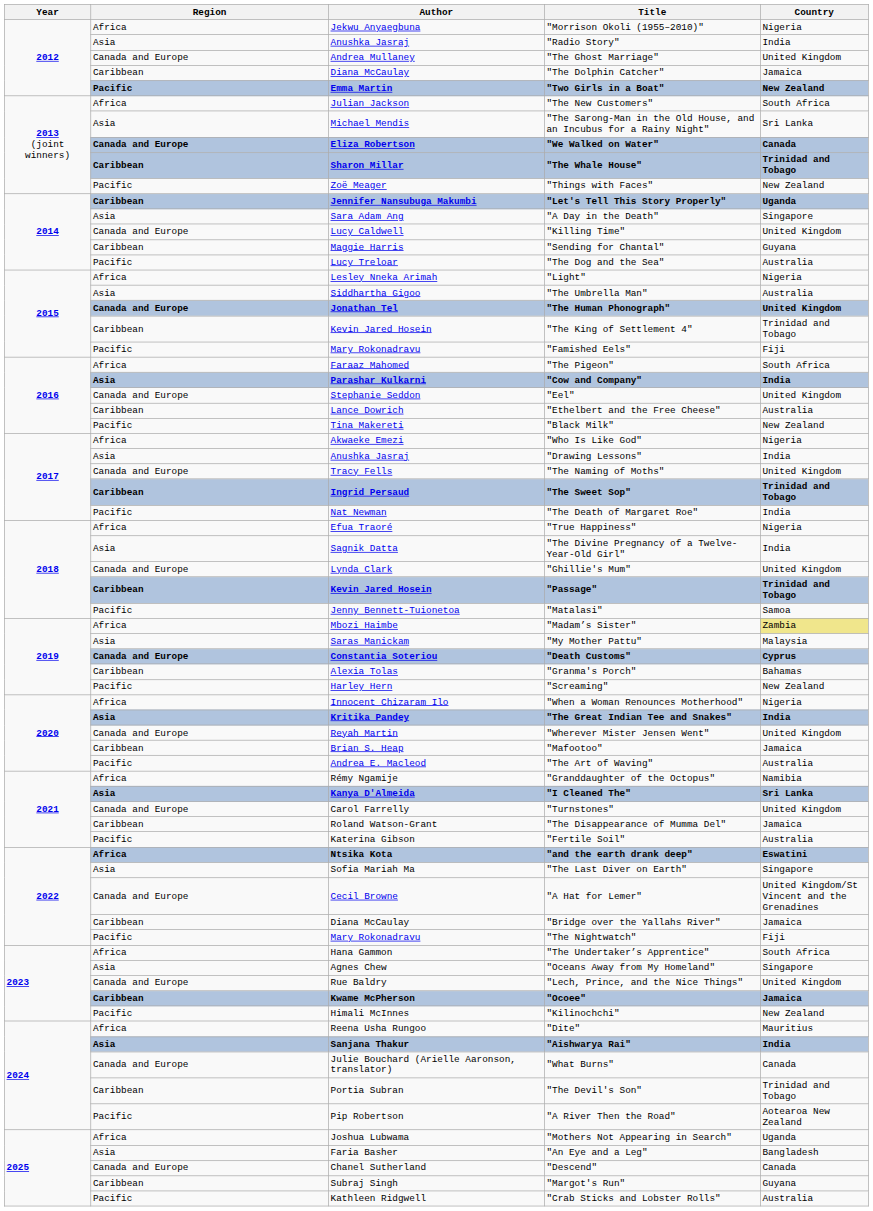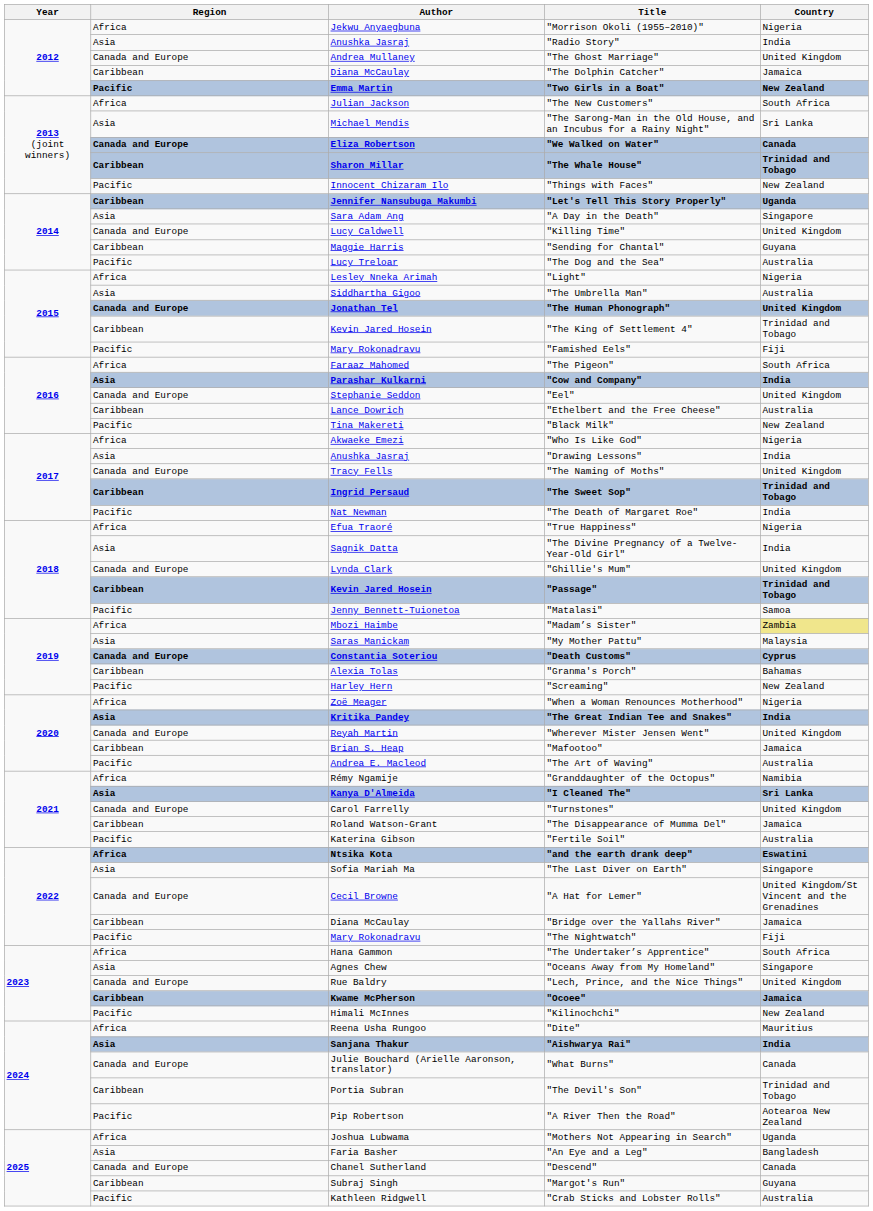 <table class="wikitable" style="width:95%;">
 <tr>
 <th style="width:8%;">Year</th>
 <th style="width:22%;">Region</th>
 <th style="width:20%;">Author</th>
 <th style="width:20%;">Title</th>
 <th style="width:10%;">Country</th>
 </tr>
 <tr>
 <td rowspan="5" style="text-align:center;"><strong><a href='#'>2012</a></strong></td>
 <td>Africa</td>
 <td><a href='#'>Jekwu Anyaegbuna</a></td>
 <td>"Morrison Okoli (1955–2010)"</td>
 <td>Nigeria</td>
 </tr>
 <tr>
 <td>Asia</td>
 <td><a href='#'>Anushka Jasraj</a></td>
 <td>"Radio Story"</td>
 <td>India</td>
 </tr>
 <tr>
 <td>Canada and Europe</td>
 <td><a href='#'>Andrea Mullaney</a></td>
 <td>"The Ghost Marriage"</td>
 <td>United Kingdom</td>
 </tr>
 <tr>
 <td>Caribbean</td>
 <td><a href='#'>Diana McCaulay</a></td>
 <td>"The Dolphin Catcher"</td>
 <td>Jamaica</td>
 </tr>
 <tr>
 <td style="background:#B0C4DE;"><strong> Pacific </strong></td>
 <td style="background:#B0C4DE;"><strong>  <a href='#'>Emma Martin</a> </strong></td>
 <td style="background:#B0C4DE;"><strong>  "Two Girls in a Boat" </strong></td>
 <td style="background:#B0C4DE;"><strong>  New Zealand </strong></td>
 </tr>
 <tr>
 <td rowspan="5" style="text-align:center;"><strong><a href='#'>2013</a></strong><br>(joint winners)</td>
 <td>Africa</td>
 <td><a href='#'>Julian Jackson</a></td>
 <td>"The New Customers"</td>
 <td>South Africa</td>
 </tr>
 <tr>
 <td>Asia</td>
 <td><a href='#'>Michael Mendis</a></td>
 <td>"The Sarong-Man in the Old House, and an Incubus for a Rainy Night"</td>
 <td>Sri Lanka</td>
 </tr>
 <tr style="background:#B0C4DE;">
 <td><strong>   Canada and Europe </strong></td>
 <td><strong>   <a href='#'>Eliza Robertson</a></strong></td>
 <td><strong>   "We Walked on Water"</strong></td>
 <td><strong>   Canada</strong></td>
 </tr>
 <tr style="background:#B0C4DE;">
 <td><strong>   Caribbean </strong></td>
 <td><strong>   <a href='#'>Sharon Millar</a></strong></td>
 <td><strong>   "The Whale House"</strong></td>
 <td><strong>   Trinidad and Tobago</strong></td>
 </tr>
 <tr>
 <td>Pacific</td>
-<td><a href='#'>Zoë Meager</a></td>
+<td><a href='#'>Innocent Chizaram Ilo</a></td>
 <td>"Things with Faces"</td>
 <td>New Zealand</td>
 </tr>
 <tr>
 <td rowspan="5" style="text-align:center;"><strong><a href='#'>2014</a></strong></td>
 <td style="background:#B0C4DE;"><strong>Caribbean</strong></td>
 <td style="background:#B0C4DE;"><strong>  <a href='#'>Jennifer Nansubuga Makumbi</a> </strong></td>
 <td style="background:#B0C4DE;"><strong>  "Let's Tell This Story Properly" </strong></td>
 <td style="background:#B0C4DE;"><strong>  Uganda </strong></td>
 </tr>
 <tr>
 <td>Asia</td>
 <td><a href='#'>Sara Adam Ang</a></td>
 <td>"A Day in the Death"</td>
 <td>Singapore</td>
 </tr>
 <tr>
 <td>Canada and Europe</td>
 <td><a href='#'>Lucy Caldwell</a></td>
 <td>"Killing Time"</td>
 <td>United Kingdom</td>
 </tr>
 <tr>
 <td>Caribbean</td>
 <td><a href='#'>Maggie Harris</a></td>
 <td>"Sending for Chantal"</td>
 <td>Guyana</td>
 </tr>
 <tr>
 <td>Pacific</td>
 <td><a href='#'>Lucy Treloar</a></td>
 <td>"The Dog and the Sea"</td>
 <td>Australia</td>
 </tr>
 <tr>
 <td rowspan="5" style="text-align:center;"><strong><a href='#'>2015</a></strong></td>
 <td>Africa</td>
 <td><a href='#'>Lesley Nneka Arimah</a></td>
 <td>"Light"</td>
 <td>Nigeria</td>
 </tr>
 <tr>
 <td>Asia</td>
 <td><a href='#'>Siddhartha Gigoo</a></td>
 <td>"The Umbrella Man"</td>
 <td>Australia</td>
 </tr>
 <tr>
 <td style="background:#B0C4DE;"><strong> Canada and Europe </strong></td>
 <td style="background:#B0C4DE;"><strong> <a href='#'>Jonathan Tel</a> </strong></td>
 <td style="background:#B0C4DE;"><strong>  "The Human Phonograph" </strong></td>
 <td style="background:#B0C4DE;"><strong>  United Kingdom </strong></td>
 </tr>
 <tr>
 <td>Caribbean</td>
 <td><a href='#'>Kevin Jared Hosein</a></td>
 <td>"The King of Settlement 4"</td>
 <td>Trinidad and Tobago</td>
 </tr>
 <tr>
 <td>Pacific</td>
 <td><a href='#'>Mary Rokonadravu</a></td>
 <td>"Famished Eels"</td>
 <td>Fiji</td>
 </tr>
 <tr>
 <td rowspan="5" style="text-align:center;"><strong><a href='#'>2016</a></strong> </td>
 <td>Africa</td>
 <td><a href='#'>Faraaz Mahomed</a></td>
 <td>"The Pigeon"</td>
 <td>South Africa</td>
 </tr>
 <tr>
 <td style="background:#B0C4DE;"><strong> Asia </strong></td>
 <td style="background:#B0C4DE;"><strong>  <a href='#'>Parashar Kulkarni</a> </strong></td>
 <td style="background:#B0C4DE;"><strong>  "Cow and Company" </strong></td>
 <td style="background:#B0C4DE;"><strong>  India </strong></td>
 </tr>
 <tr>
 <td>Canada and Europe</td>
 <td><a href='#'>Stephanie Seddon</a></td>
 <td>"Eel"</td>
 <td>United Kingdom</td>
 </tr>
 <tr>
 <td>Caribbean</td>
 <td><a href='#'>Lance Dowrich</a></td>
 <td>"Ethelbert and the Free Cheese"</td>
 <td>Australia</td>
 </tr>
 <tr>
 <td>Pacific</td>
 <td><a href='#'>Tina Makereti</a></td>
 <td>"Black Milk"</td>
 <td>New Zealand</td>
 </tr>
 <tr>
 <td rowspan="5" style="text-align:center;"><strong><a href='#'>2017</a></strong></td>
 <td>Africa</td>
 <td><a href='#'>Akwaeke Emezi</a></td>
 <td>"Who Is Like God"</td>
 <td>Nigeria</td>
 </tr>
 <tr>
 <td>Asia</td>
 <td><a href='#'>Anushka Jasraj</a></td>
 <td>"Drawing Lessons"</td>
 <td>India</td>
 </tr>
 <tr>
 <td>Canada and Europe</td>
 <td><a href='#'>Tracy Fells</a></td>
 <td>"The Naming of Moths"</td>
 <td>United Kingdom</td>
 </tr>
 <tr>
 <td style="background:#B0C4DE;"><strong> Caribbean </strong></td>
 <td style="background:#B0C4DE;"><strong> <a href='#'>Ingrid Persaud</a> </strong></td>
 <td style="background:#B0C4DE;"><strong> "The Sweet Sop" </strong></td>
 <td style="background:#B0C4DE;"><strong> Trinidad and Tobago </strong></td>
 </tr>
 <tr>
 <td>Pacific</td>
 <td><a href='#'>Nat Newman</a></td>
 <td>"The Death of Margaret Roe"</td>
 <td>India</td>
 </tr>
 <tr>
 <td rowspan="5" style="text-align:center;"><strong><a href='#'>2018</a></strong></td>
 <td>Africa</td>
 <td><a href='#'>Efua Traoré</a></td>
 <td>"True Happiness"</td>
 <td>Nigeria</td>
 </tr>
 <tr>
 <td>Asia</td>
 <td><a href='#'>Sagnik Datta</a></td>
 <td>"The Divine Pregnancy of a Twelve-Year-Old Girl"</td>
 <td>India</td>
 </tr>
 <tr>
 <td>Canada and Europe</td>
 <td><a href='#'>Lynda Clark</a></td>
 <td>"Ghillie's Mum"</td>
 <td>United Kingdom</td>
 </tr>
 <tr>
 <td style="background:#B0C4DE;"><strong> Caribbean </strong></td>
 <td style="background:#B0C4DE;"><strong> <a href='#'>Kevin Jared Hosein</a> </strong></td>
 <td style="background:#B0C4DE;"><strong> "Passage" </strong></td>
 <td style="background:#B0C4DE;"><strong> Trinidad and Tobago </strong></td>
 </tr>
 <tr>
 <td>Pacific</td>
 <td><a href='#'>Jenny Bennett-Tuionetoa</a></td>
 <td>"Matalasi"</td>
 <td>Samoa</td>
 </tr>
 <tr>
 <td rowspan="5" style="text-align:center;"><strong><a href='#'>2019</a></strong></td>
 <td>Africa</td>
 <td><a href='#'>Mbozi Haimbe</a></td>
 <td>"Madam’s Sister"</td>
 <td style="background: khaki;">Zambia</td>
 </tr>
 <tr>
 <td>Asia</td>
 <td><a href='#'>Saras Manickam</a></td>
 <td>"My Mother Pattu"</td>
 <td>Malaysia</td>
 </tr>
 <tr>
 <td style="background:#B0C4DE;"><strong>Canada and Europe</strong></td>
 <td style="background:#B0C4DE;"><strong><a href='#'>Constantia Soteriou</a></strong></td>
 <td style="background:#B0C4DE;"><strong>"Death Customs"</strong></td>
 <td style="background:#B0C4DE;"><strong>Cyprus</strong></td>
 </tr>
 <tr>
 <td>Caribbean</td>
 <td><a href='#'>Alexia Tolas</a></td>
 <td>"Granma's Porch"</td>
 <td>Bahamas</td>
 </tr>
 <tr>
 <td>Pacific</td>
 <td><a href='#'>Harley Hern</a></td>
 <td>"Screaming"</td>
 <td>New Zealand</td>
 </tr>
 <tr>
 <td rowspan="5" style="text-align:center;"><strong><a href='#'>2020</a></strong></td>
 <td>Africa</td>
-<td><a href='#'>Innocent Chizaram Ilo</a></td>
+<td><a href='#'>Zoë Meager</a></td>
 <td>"When a Woman Renounces Motherhood"</td>
 <td>Nigeria</td>
 </tr>
 <tr>
 <td style="background:#B0C4DE;"><strong>Asia</strong></td>
 <td style="background:#B0C4DE;"><strong><a href='#'>Kritika Pandey</a></strong></td>
 <td style="background:#B0C4DE;"><strong>"The Great Indian Tee and Snakes"</strong></td>
 <td style="background:#B0C4DE;"><strong>India</strong></td>
 </tr>
 <tr>
 <td>Canada and Europe</td>
 <td><a href='#'>Reyah Martin</a></td>
 <td>"Wherever Mister Jensen Went"</td>
 <td>United Kingdom</td>
 </tr>
 <tr>
 <td>Caribbean</td>
 <td><a href='#'>Brian S. Heap</a></td>
 <td>"Mafootoo"</td>
 <td>Jamaica</td>
 </tr>
 <tr>
 <td>Pacific</td>
 <td><a href='#'>Andrea E. Macleod</a></td>
 <td>"The Art of Waving"</td>
 <td>Australia</td>
 </tr>
 <tr>
 <td rowspan="5" style="text-align:center;"><strong><a href='#'>2021</a></strong></td>
 <td>Africa</td>
 <td>Rémy Ngamije</td>
 <td>"Granddaughter of the Octopus"</td>
 <td>Namibia</td>
 </tr>
 <tr>
 <td style="background:#B0C4DE;"><strong>Asia</strong></td>
 <td style="background:#B0C4DE;"><strong><a href='#'>Kanya D'Almeida</a></strong></td>
 <td style="background:#B0C4DE;"><strong>"I Cleaned The"</strong></td>
 <td style="background:#B0C4DE;"><strong>Sri Lanka</strong></td>
 </tr>
 <tr>
 <td>Canada and Europe</td>
 <td>Carol Farrelly</td>
 <td>"Turnstones"</td>
 <td>United Kingdom</td>
 </tr>
 <tr>
 <td>Caribbean</td>
 <td>Roland Watson-Grant</td>
 <td>"The Disappearance of Mumma Del"</td>
 <td>Jamaica</td>
 </tr>
 <tr>
 <td>Pacific</td>
 <td>Katerina Gibson</td>
 <td>"Fertile Soil"</td>
 <td>Australia</td>
 </tr>
 <tr>
 <td rowspan="5" style="text-align:center;"><strong><a href='#'>2022</a></strong></td>
 <td style="background:#B0C4DE;"><strong>Africa</strong></td>
 <td style="background:#B0C4DE;"><strong>Ntsika Kota</strong></td>
 <td style="background:#B0C4DE;"><strong>"and the earth drank deep"</strong></td>
 <td style="background:#B0C4DE;"><strong>Eswatini</strong></td>
 </tr>
 <tr>
 <td>Asia</td>
 <td>Sofia Mariah Ma</td>
 <td>"The Last Diver on Earth"</td>
 <td>Singapore</td>
 </tr>
 <tr>
 <td>Canada and Europe</td>
 <td><a href='#'>Cecil Browne</a></td>
 <td>"A Hat for Lemer"</td>
 <td>United Kingdom/St Vincent and the Grenadines</td>
 </tr>
 <tr>
 <td>Caribbean</td>
 <td>Diana McCaulay</td>
 <td>"Bridge over the Yallahs River"</td>
 <td>Jamaica</td>
 </tr>
 <tr>
 <td>Pacific</td>
 <td><a href='#'>Mary Rokonadravu</a></td>
 <td>"The Nightwatch"</td>
 <td>Fiji</td>
 </tr>
 <tr>
 <td rowspan="5"><strong><a href='#'>2023</a></strong></td>
 <td>Africa</td>
 <td>Hana Gammon</td>
 <td>"The Undertaker’s Apprentice"</td>
 <td>South Africa</td>
 </tr>
 <tr>
 <td>Asia</td>
 <td>Agnes Chew</td>
 <td>"Oceans Away from My Homeland"</td>
 <td>Singapore</td>
 </tr>
 <tr>
 <td>Canada and Europe</td>
 <td>Rue Baldry</td>
 <td>"Lech, Prince, and the Nice Things"</td>
 <td>United Kingdom</td>
 </tr>
 <tr>
 <td style="background:#B0C4DE;"><strong>Caribbean</strong></td>
 <td style="background:#B0C4DE;"><strong>Kwame McPherson</strong></td>
 <td style="background:#B0C4DE;"><strong>"Ocoee"</strong></td>
 <td style="background:#B0C4DE;"><strong>Jamaica</strong></td>
 </tr>
 <tr>
 <td>Pacific</td>
 <td>Himali McInnes</td>
 <td>"Kilinochchi"</td>
 <td>New Zealand</td>
 </tr>
 <tr>
 <td rowspan="5"><a href='#'><strong>2024</strong></a></td>
 <td>Africa</td>
 <td>Reena Usha Rungoo</td>
 <td>"Dite"</td>
 <td>Mauritius</td>
 </tr>
 <tr>
 <td style="background:#B0C4DE;"><strong>Asia</strong></td>
 <td style="background:#B0C4DE;"><strong>Sanjana Thakur</strong></td>
 <td style="background:#B0C4DE;"><strong>"Aishwarya Rai"</strong></td>
 <td style="background:#B0C4DE;"><strong>India</strong></td>
 </tr>
 <tr>
 <td>Canada and Europe</td>
 <td>Julie Bouchard (Arielle Aaronson, translator)</td>
 <td>"What Burns"</td>
 <td>Canada</td>
 </tr>
 <tr>
 <td>Caribbean</td>
 <td>Portia Subran</td>
 <td>"The Devil's Son"</td>
 <td>Trinidad and Tobago</td>
 </tr>
 <tr>
 <td>Pacific</td>
 <td>Pip Robertson</td>
 <td>"A River Then the Road"</td>
 <td>Aotearoa New Zealand</td>
 </tr>
 <tr>
 <td rowspan="5"><a href='#'><strong>2025</strong></a></td>
 <td>Africa</td>
 <td>Joshua Lubwama</td>
 <td>"Mothers Not Appearing in Search"</td>
 <td>Uganda</td>
 </tr>
 <tr>
 <td>Asia</td>
 <td>Faria Basher</td>
 <td>"An Eye and a Leg"</td>
 <td>Bangladesh</td>
 </tr>
 <tr>
 <td>Canada and Europe</td>
 <td>Chanel Sutherland</td>
 <td>"Descend"</td>
 <td>Canada</td>
 </tr>
 <tr>
 <td>Caribbean</td>
 <td>Subraj Singh</td>
 <td>"Margot's Run"</td>
 <td>Guyana</td>
 </tr>
 <tr>
 <td>Pacific</td>
 <td>Kathleen Ridgwell</td>
 <td>"Crab Sticks and Lobster Rolls"</td>
 <td>Australia</td>
 </tr>
 </table>
